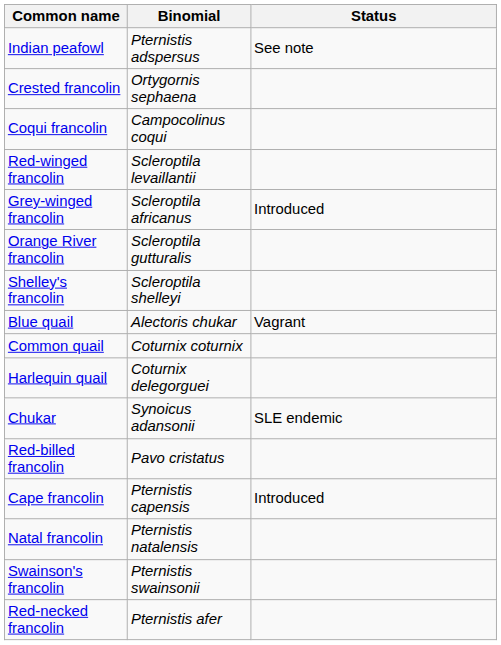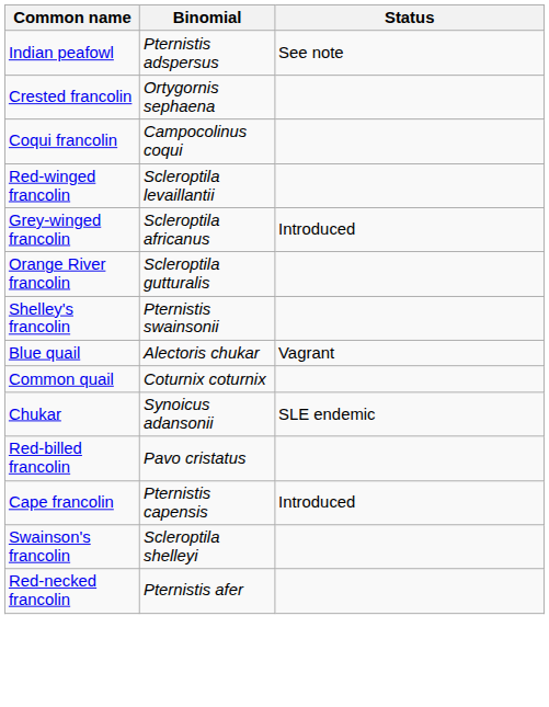 <table width=60% class="wikitable">
 <tr>
 <th width=25%>Common name</th>
 <th width=25%>Binomial</th>
 <th width=50%>Status</th>
 </tr>
 <tr>
 <td><a href='#'>Indian peafowl</a></td>
 <td><em>Pternistis adspersus</em></td>
 <td>See note</td>
 </tr>
 <tr>
 <td><a href='#'>Crested francolin</a></td>
 <td><em>Ortygornis sephaena</em></td>
 <td></td>
 </tr>
 <tr>
 <td><a href='#'>Coqui francolin</a></td>
 <td><em>Campocolinus coqui</em></td>
 <td></td>
 </tr>
 <tr>
 <td><a href='#'>Red-winged francolin</a></td>
 <td><em>Scleroptila levaillantii</em></td>
 <td></td>
 </tr>
 <tr>
 <td><a href='#'>Grey-winged francolin</a></td>
 <td><em>Scleroptila africanus</em></td>
 <td>Introduced</td>
 </tr>
 <tr>
 <td><a href='#'>Orange River francolin</a></td>
 <td><em>Scleroptila gutturalis</em></td>
 <td></td>
 </tr>
 <tr>
 <td><a href='#'>Shelley's francolin</a></td>
-<td><em>Scleroptila shelleyi</em></td>
+<td><em>Pternistis swainsonii</em></td>
 <td></td>
 </tr>
 <tr>
 <td><a href='#'>Blue quail</a></td>
 <td><em>Alectoris chukar</em></td>
 <td>Vagrant</td>
 </tr>
 <tr>
 <td><a href='#'>Common quail</a></td>
 <td><em>Coturnix coturnix</em></td>
-<td></td>
-</tr>
-<tr>
-<td><a href='#'>Harlequin quail</a></td>
-<td><em>Coturnix delegorguei</em></td>
 <td></td>
 </tr>
 <tr>
 <td><a href='#'>Chukar</a></td>
 <td><em>Synoicus adansonii</em></td>
 <td>SLE endemic</td>
 </tr>
 <tr>
 <td><a href='#'>Red-billed francolin</a></td>
 <td><em>Pavo cristatus</em></td>
 <td></td>
 </tr>
 <tr>
 <td><a href='#'>Cape francolin</a></td>
 <td><em>Pternistis capensis</em></td>
 <td>Introduced</td>
 </tr>
 <tr>
-<td><a href='#'>Natal francolin</a></td>
-<td><em>Pternistis natalensis</em></td>
-<td></td>
-</tr>
-<tr>
 <td><a href='#'>Swainson's francolin</a></td>
-<td><em>Pternistis swainsonii</em></td>
+<td><em>Scleroptila shelleyi</em></td>
 <td></td>
 </tr>
 <tr>
 <td><a href='#'>Red-necked francolin</a></td>
 <td><em>Pternistis afer</em></td>
 <td></td>
 </tr>
 </table>
